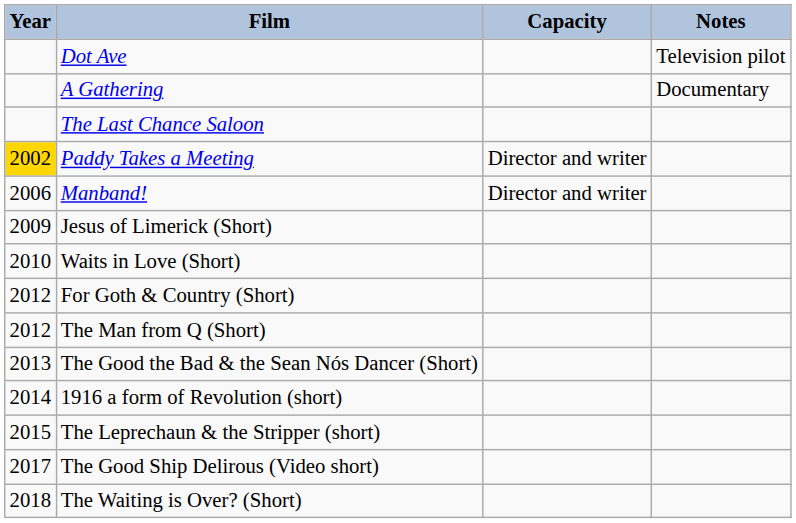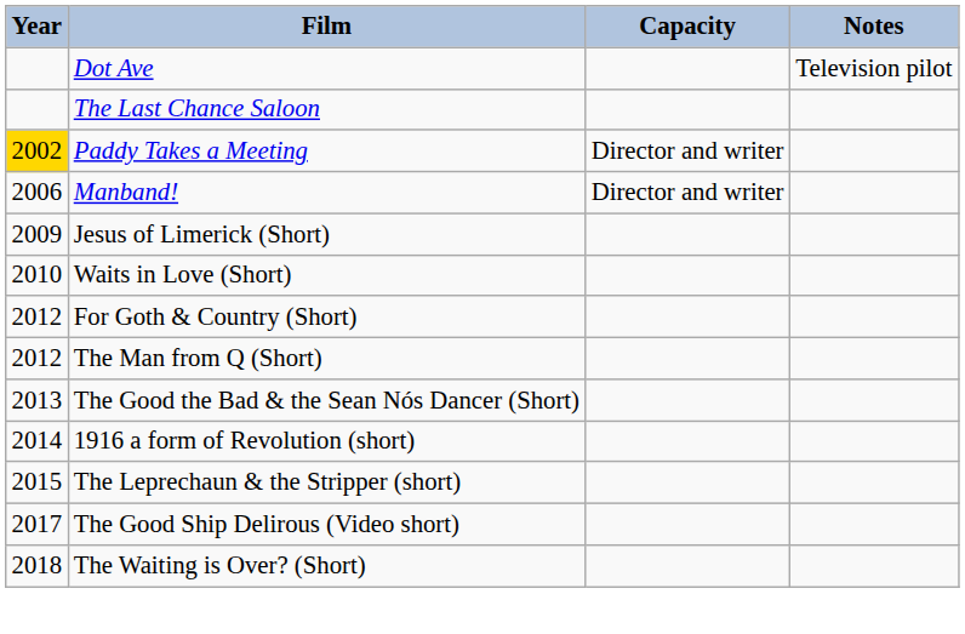 <table class="wikitable" style="font-size:90%;">
 <tr>
 <th style="background:#B0C4DE;">Year</th>
 <th style="background:#B0C4DE;">Film</th>
 <th style="background:#B0C4DE;">Capacity</th>
 <th style="background:#B0C4DE;">Notes</th>
 </tr>
 <tr>
 <td></td>
 <td><em><a href='#'>Dot Ave</a></em></td>
 <td></td>
 <td>Television pilot</td>
-</tr>
-<tr>
-<td></td>
-<td><em><a href='#'>A Gathering</a></em></td>
-<td></td>
-<td>Documentary</td>
 </tr>
 <tr>
 <td></td>
 <td><em><a href='#'>The Last Chance Saloon</a></em></td>
 <td></td>
 <td></td>
 </tr>
 <tr>
 <td style="background: gold;">2002</td>
 <td><em><a href='#'>Paddy Takes a Meeting</a></em></td>
 <td>Director and writer</td>
 <td></td>
 </tr>
 <tr>
 <td>2006</td>
 <td><em><a href='#'>Manband!</a></em></td>
 <td>Director and writer</td>
 <td></td>
 </tr>
 <tr>
 <td>2009</td>
 <td>Jesus of Limerick (Short)</td>
 <td></td>
 <td></td>
 </tr>
 <tr>
 <td>2010</td>
 <td>Waits in Love (Short)</td>
 <td></td>
 <td></td>
 </tr>
 <tr>
 <td>2012</td>
 <td>For Goth & Country (Short)</td>
 <td></td>
 <td></td>
 </tr>
 <tr>
 <td>2012</td>
 <td>The Man from Q (Short)</td>
 <td></td>
 <td></td>
 </tr>
 <tr>
 <td>2013</td>
 <td>The Good the Bad & the Sean Nós Dancer (Short)</td>
 <td></td>
 <td></td>
 </tr>
 <tr>
 <td>2014</td>
 <td>1916 a form of Revolution (short)</td>
 <td></td>
 <td></td>
 </tr>
 <tr>
 <td>2015</td>
 <td>The Leprechaun & the Stripper (short)</td>
 <td></td>
 <td></td>
 </tr>
 <tr>
 <td>2017</td>
 <td>The Good Ship Delirous (Video short)</td>
 <td></td>
 <td></td>
 </tr>
 <tr>
 <td>2018</td>
 <td>The Waiting is Over? (Short)</td>
 <td></td>
 <td></td>
 </tr>
 </table>
